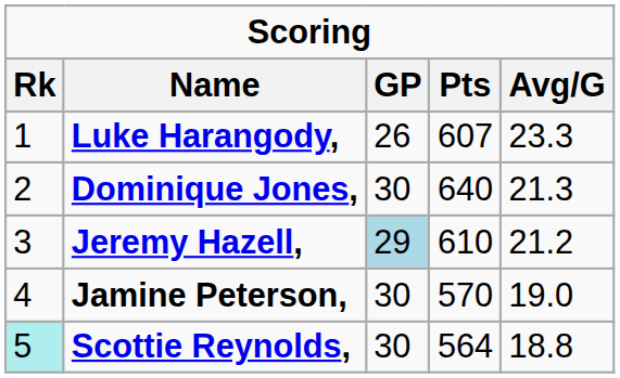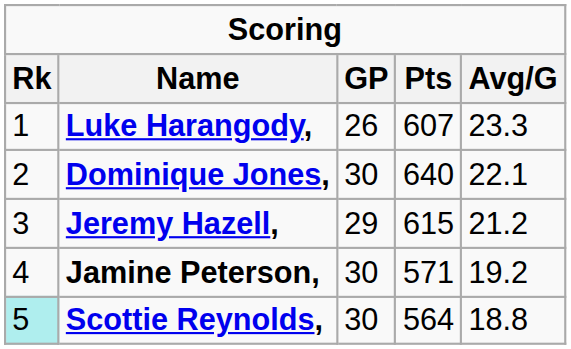 <table class="wikitable" style="white-space:nowrap; font-size:90%;">
 <tr>
 <td colspan=5 align=center><strong>Scoring</strong></td>
 </tr>
 <tr>
 <th>Rk</th>
 <th>Name</th>
 <th>GP</th>
 <th>Pts</th>
 <th>Avg/G</th>
 </tr>
 <tr>
 <td>1</td>
 <td><strong><a href='#'>Luke Harangody</a>, </strong></td>
 <td>26</td>
 <td>607</td>
 <td>23.3</td>
 </tr>
 <tr>
 <td>2</td>
 <td><strong><a href='#'>Dominique Jones</a>, </strong></td>
 <td>30</td>
 <td>640</td>
-<td>21.3</td>
+<td>22.1</td>
 </tr>
 <tr>
 <td>3</td>
 <td><strong><a href='#'>Jeremy Hazell</a>, </strong></td>
-<td style="background: lightblue;">29</td>
-<td>610</td>
+<td>29</td>
+<td>615</td>
 <td>21.2</td>
 </tr>
 <tr>
 <td>4</td>
 <td><strong>Jamine Peterson, </strong></td>
 <td>30</td>
-<td>570</td>
-<td>19.0</td>
+<td>571</td>
+<td>19.2</td>
 </tr>
 <tr>
 <td style="background: paleturquoise;">5</td>
 <td><strong><a href='#'>Scottie Reynolds</a>, </strong></td>
 <td>30</td>
 <td>564</td>
 <td>18.8</td>
 </tr>
 </table>
